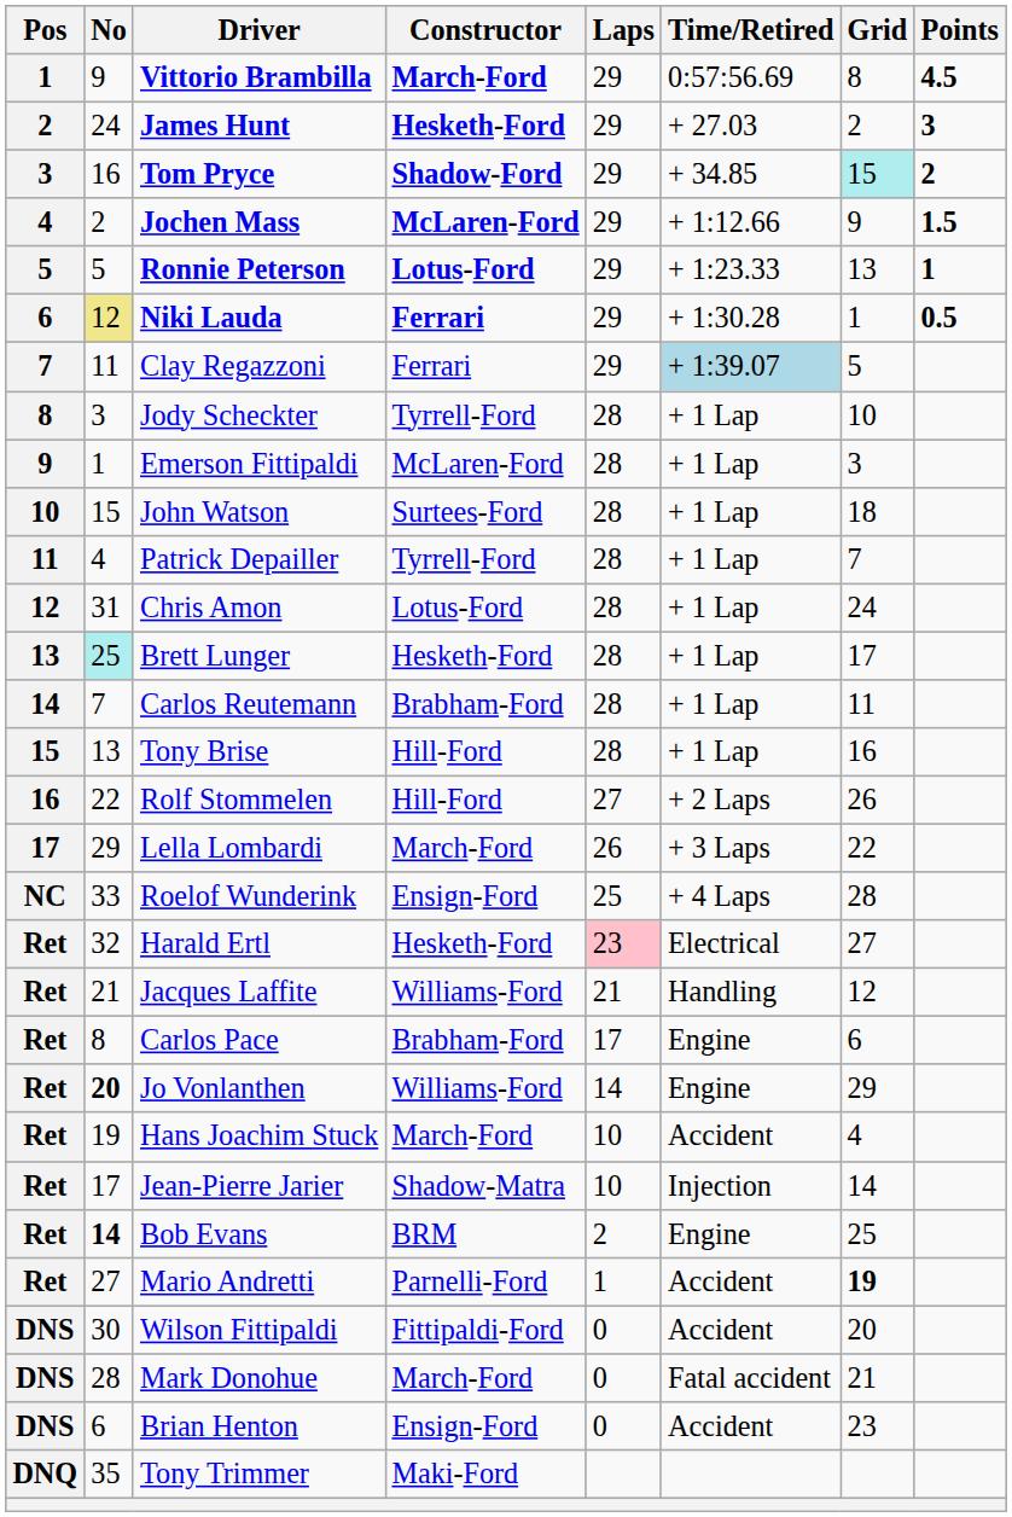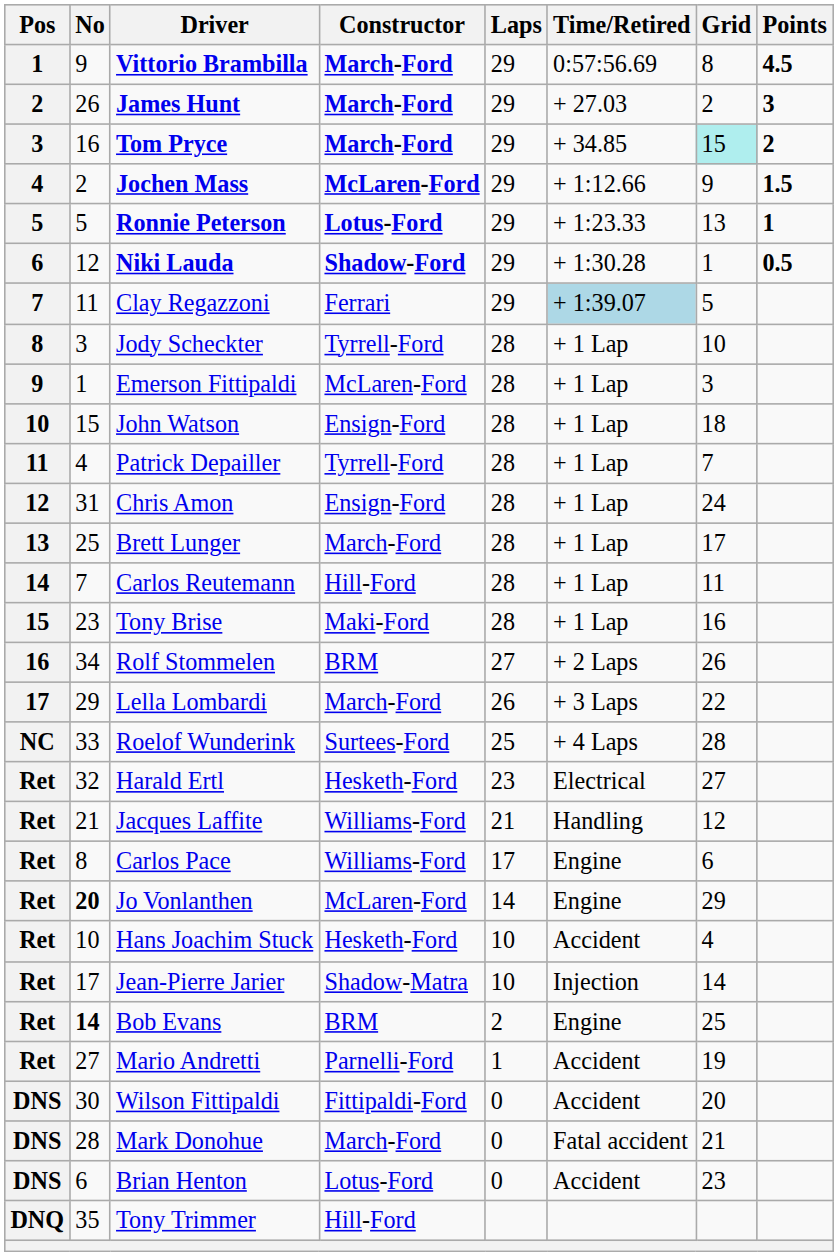 <table class="wikitable" style="font-size: 95%">
 <tr>
 <th>Pos</th>
 <th>No</th>
 <th>Driver</th>
 <th>Constructor</th>
 <th>Laps</th>
 <th>Time/Retired</th>
 <th>Grid</th>
 <th>Points</th>
 </tr>
 <tr>
 <th>1</th>
 <td>9</td>
 <td> <strong><a href='#'>Vittorio Brambilla</a></strong></td>
 <td><strong><a href='#'>March</a>-<a href='#'>Ford</a></strong></td>
 <td>29</td>
 <td>0:57:56.69</td>
 <td>8</td>
 <td><strong>4.5</strong></td>
 </tr>
 <tr>
 <th>2</th>
-<td>24</td>
+<td>26</td>
 <td> <strong><a href='#'>James Hunt</a></strong></td>
-<td><strong><a href='#'>Hesketh</a>-<a href='#'>Ford</a></strong></td>
+<td><strong><a href='#'>March</a>-<a href='#'>Ford</a></strong></td>
 <td>29</td>
 <td>+ 27.03</td>
 <td>2</td>
 <td><strong>3</strong></td>
 </tr>
 <tr>
 <th>3</th>
 <td>16</td>
 <td> <strong><a href='#'>Tom Pryce</a></strong></td>
-<td><strong><a href='#'>Shadow</a>-<a href='#'>Ford</a></strong></td>
+<td><strong><a href='#'>March</a>-<a href='#'>Ford</a></strong></td>
 <td>29</td>
 <td>+ 34.85</td>
 <td style="background: paleturquoise;">15</td>
 <td><strong>2</strong></td>
 </tr>
 <tr>
 <th>4</th>
 <td>2</td>
 <td> <strong><a href='#'>Jochen Mass</a></strong></td>
 <td><strong><a href='#'>McLaren</a>-<a href='#'>Ford</a></strong></td>
 <td>29</td>
 <td>+ 1:12.66</td>
 <td>9</td>
 <td><strong>1.5</strong></td>
 </tr>
 <tr>
 <th>5</th>
 <td>5</td>
 <td> <strong><a href='#'>Ronnie Peterson</a></strong></td>
 <td><strong><a href='#'>Lotus</a>-<a href='#'>Ford</a></strong></td>
 <td>29</td>
 <td>+ 1:23.33</td>
 <td>13</td>
 <td><strong>1</strong></td>
 </tr>
 <tr>
 <th>6</th>
-<td style="background: khaki;">12</td>
+<td>12</td>
 <td> <strong><a href='#'>Niki Lauda</a></strong></td>
-<td><strong><a href='#'>Ferrari</a></strong></td>
+<td><strong><a href='#'>Shadow</a>-<a href='#'>Ford</a></strong></td>
 <td>29</td>
 <td>+ 1:30.28</td>
 <td>1</td>
 <td><strong>0.5</strong></td>
 </tr>
 <tr>
 <th>7</th>
 <td>11</td>
 <td> <a href='#'>Clay Regazzoni</a></td>
 <td><a href='#'>Ferrari</a></td>
 <td>29</td>
 <td style="background: lightblue;">+ 1:39.07</td>
 <td>5</td>
 <td> </td>
 </tr>
 <tr>
 <th>8</th>
 <td>3</td>
 <td> <a href='#'>Jody Scheckter</a></td>
 <td><a href='#'>Tyrrell</a>-<a href='#'>Ford</a></td>
 <td>28</td>
 <td>+ 1 Lap</td>
 <td>10</td>
 <td> </td>
 </tr>
 <tr>
 <th>9</th>
 <td>1</td>
 <td> <a href='#'>Emerson Fittipaldi</a></td>
 <td><a href='#'>McLaren</a>-<a href='#'>Ford</a></td>
 <td>28</td>
 <td>+ 1 Lap</td>
 <td>3</td>
 <td> </td>
 </tr>
 <tr>
 <th>10</th>
 <td>15</td>
 <td> <a href='#'>John Watson</a></td>
-<td><a href='#'>Surtees</a>-<a href='#'>Ford</a></td>
+<td><a href='#'>Ensign</a>-<a href='#'>Ford</a></td>
 <td>28</td>
 <td>+ 1 Lap</td>
 <td>18</td>
 <td> </td>
 </tr>
 <tr>
 <th>11</th>
 <td>4</td>
 <td> <a href='#'>Patrick Depailler</a></td>
 <td><a href='#'>Tyrrell</a>-<a href='#'>Ford</a></td>
 <td>28</td>
 <td>+ 1 Lap</td>
 <td>7</td>
 <td> </td>
 </tr>
 <tr>
 <th>12</th>
 <td>31</td>
 <td> <a href='#'>Chris Amon</a></td>
-<td><a href='#'>Lotus</a>-<a href='#'>Ford</a></td>
+<td><a href='#'>Ensign</a>-<a href='#'>Ford</a></td>
 <td>28</td>
 <td>+ 1 Lap</td>
 <td>24</td>
 <td> </td>
 </tr>
 <tr>
 <th>13</th>
-<td style="background: paleturquoise;">25</td>
+<td>25</td>
 <td> <a href='#'>Brett Lunger</a></td>
-<td><a href='#'>Hesketh</a>-<a href='#'>Ford</a></td>
+<td><a href='#'>March</a>-<a href='#'>Ford</a></td>
 <td>28</td>
 <td>+ 1 Lap</td>
 <td>17</td>
 <td> </td>
 </tr>
 <tr>
 <th>14</th>
 <td>7</td>
 <td> <a href='#'>Carlos Reutemann</a></td>
-<td><a href='#'>Brabham</a>-<a href='#'>Ford</a></td>
+<td><a href='#'>Hill</a>-<a href='#'>Ford</a></td>
 <td>28</td>
 <td>+ 1 Lap</td>
 <td>11</td>
 <td> </td>
 </tr>
 <tr>
 <th>15</th>
-<td>13</td>
+<td>23</td>
 <td> <a href='#'>Tony Brise</a></td>
-<td><a href='#'>Hill</a>-<a href='#'>Ford</a></td>
+<td><a href='#'>Maki</a>-<a href='#'>Ford</a></td>
 <td>28</td>
 <td>+ 1 Lap</td>
 <td>16</td>
 <td> </td>
 </tr>
 <tr>
 <th>16</th>
-<td>22</td>
+<td>34</td>
 <td> <a href='#'>Rolf Stommelen</a></td>
-<td><a href='#'>Hill</a>-<a href='#'>Ford</a></td>
+<td><a href='#'>BRM</a></td>
 <td>27</td>
 <td>+ 2 Laps</td>
 <td>26</td>
 <td> </td>
 </tr>
 <tr>
 <th>17</th>
 <td>29</td>
 <td> <a href='#'>Lella Lombardi</a></td>
 <td><a href='#'>March</a>-<a href='#'>Ford</a></td>
 <td>26</td>
 <td>+ 3 Laps</td>
 <td>22</td>
 <td> </td>
 </tr>
 <tr>
 <th>NC</th>
 <td>33</td>
 <td> <a href='#'>Roelof Wunderink</a></td>
-<td><a href='#'>Ensign</a>-<a href='#'>Ford</a></td>
+<td><a href='#'>Surtees</a>-<a href='#'>Ford</a></td>
 <td>25</td>
 <td>+ 4 Laps</td>
 <td>28</td>
 <td> </td>
 </tr>
 <tr>
 <th>Ret</th>
 <td>32</td>
 <td> <a href='#'>Harald Ertl</a></td>
 <td><a href='#'>Hesketh</a>-<a href='#'>Ford</a></td>
-<td style="background: pink;">23</td>
+<td>23</td>
 <td>Electrical</td>
 <td>27</td>
 <td> </td>
 </tr>
 <tr>
 <th>Ret</th>
 <td>21</td>
 <td> <a href='#'>Jacques Laffite</a></td>
 <td><a href='#'>Williams</a>-<a href='#'>Ford</a></td>
 <td>21</td>
 <td>Handling</td>
 <td>12</td>
 <td> </td>
 </tr>
 <tr>
 <th>Ret</th>
 <td>8</td>
 <td> <a href='#'>Carlos Pace</a></td>
-<td><a href='#'>Brabham</a>-<a href='#'>Ford</a></td>
+<td><a href='#'>Williams</a>-<a href='#'>Ford</a></td>
 <td>17</td>
 <td>Engine</td>
 <td>6</td>
 <td> </td>
 </tr>
 <tr>
 <th>Ret</th>
 <td><strong>20</strong></td>
 <td> <a href='#'>Jo Vonlanthen</a></td>
-<td><a href='#'>Williams</a>-<a href='#'>Ford</a></td>
+<td><a href='#'>McLaren</a>-<a href='#'>Ford</a></td>
 <td>14</td>
 <td>Engine</td>
 <td>29</td>
 <td> </td>
 </tr>
 <tr>
 <th>Ret</th>
-<td>19</td>
+<td>10</td>
 <td> <a href='#'>Hans Joachim Stuck</a></td>
-<td><a href='#'>March</a>-<a href='#'>Ford</a></td>
+<td><a href='#'>Hesketh</a>-<a href='#'>Ford</a></td>
 <td>10</td>
 <td>Accident</td>
 <td>4</td>
 <td> </td>
 </tr>
 <tr>
 <th>Ret</th>
 <td>17</td>
 <td> <a href='#'>Jean-Pierre Jarier</a></td>
 <td><a href='#'>Shadow</a>-<a href='#'>Matra</a></td>
 <td>10</td>
 <td>Injection</td>
 <td>14</td>
 <td> </td>
 </tr>
 <tr>
 <th>Ret</th>
 <td><strong>14</strong></td>
 <td> <a href='#'>Bob Evans</a></td>
 <td><a href='#'>BRM</a></td>
 <td>2</td>
 <td>Engine</td>
 <td>25</td>
 <td> </td>
 </tr>
 <tr>
 <th>Ret</th>
 <td>27</td>
 <td> <a href='#'>Mario Andretti</a></td>
 <td><a href='#'>Parnelli</a>-<a href='#'>Ford</a></td>
 <td>1</td>
 <td>Accident</td>
-<td><strong>19</strong></td>
+<td>19</td>
 <td> </td>
 </tr>
 <tr>
 <th>DNS</th>
 <td>30</td>
 <td> <a href='#'>Wilson Fittipaldi</a></td>
 <td><a href='#'>Fittipaldi</a>-<a href='#'>Ford</a></td>
 <td>0</td>
 <td>Accident</td>
 <td>20</td>
 <td> </td>
 </tr>
 <tr>
 <th>DNS</th>
 <td>28</td>
 <td> <a href='#'>Mark Donohue</a></td>
 <td><a href='#'>March</a>-<a href='#'>Ford</a></td>
 <td>0</td>
 <td>Fatal accident</td>
 <td>21</td>
 <td> </td>
 </tr>
 <tr>
 <th>DNS</th>
 <td>6</td>
 <td> <a href='#'>Brian Henton</a></td>
-<td><a href='#'>Ensign</a>-<a href='#'>Ford</a></td>
+<td><a href='#'>Lotus</a>-<a href='#'>Ford</a></td>
 <td>0</td>
 <td>Accident</td>
 <td>23</td>
 <td> </td>
 </tr>
 <tr>
 <th>DNQ</th>
 <td>35</td>
 <td> <a href='#'>Tony Trimmer</a></td>
-<td><a href='#'>Maki</a>-<a href='#'>Ford</a></td>
+<td><a href='#'>Hill</a>-<a href='#'>Ford</a></td>
 <td> </td>
 <td> </td>
 <td> </td>
 <td> </td>
 </tr>
 <tr>
 <th colspan="8"></th>
 </tr>
 </table>
